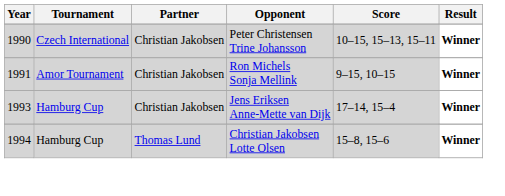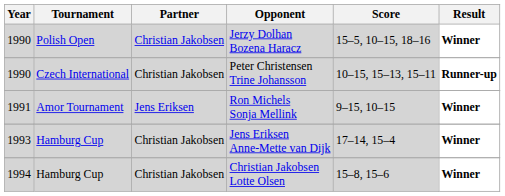 <table class="sortable wikitable" style="font-size: 90%;">
 <tr>
 <th>Year</th>
 <th>Tournament</th>
 <th>Partner</th>
 <th>Opponent</th>
 <th>Score</th>
 <th>Result</th>
 </tr>
+<tr style="background:#D5D5D5">
+<td align="center">1990</td>
+<td align="left"><a href='#'>Polish Open</a></td>
+<td align="left"> <a href='#'>Christian Jakobsen</a></td>
+<td align="left"> <a href='#'>Jerzy Dolhan</a><br> <a href='#'>Bozena Haracz</a></td>
+<td align="left">15–5, 10–15, 18–16</td>
+<td style="text-align:left; background:white"> <strong>Winner</strong></td>
+</tr>
 <tr>
 </tr>
 <tr style="background:#D5D5D5">
 <td align="center">1990</td>
 <td align="left"><a href='#'>Czech International</a></td>
 <td align="left"> Christian Jakobsen</td>
 <td align="left"> Peter Christensen <br> <a href='#'>Trine Johansson</a></td>
 <td align="left">10–15, 15–13, 15–11</td>
-<td style="text-align:left; background:white"> <strong>Winner</strong></td>
+<td style="text-align:left; background:white"> <strong>Runner-up</strong></td>
 </tr>
 <tr>
 </tr>
 <tr style="background:#D5D5D5">
 <td align="center">1991</td>
 <td align="left"><a href='#'>Amor Tournament</a></td>
-<td align="left"> Christian Jakobsen</td>
+<td align="left"> <a href='#'>Jens Eriksen</a></td>
 <td align="left"> <a href='#'>Ron Michels</a> <br> <a href='#'>Sonja Mellink</a></td>
 <td align="left">9–15, 10–15</td>
 <td style="text-align:left; background:white"> <strong>Winner</strong></td>
 </tr>
 <tr>
 </tr>
 <tr style="background:#D5D5D5">
 <td align="center">1993</td>
 <td align="left"><a href='#'>Hamburg Cup</a></td>
 <td align="left"> Christian Jakobsen</td>
 <td align="left"> <a href='#'>Jens Eriksen</a><br> <a href='#'>Anne-Mette van Dijk</a></td>
 <td align="left">17–14, 15–4</td>
 <td style="text-align:left; background:white"> <strong>Winner</strong></td>
 </tr>
 <tr>
 </tr>
 <tr style="background:#D5D5D5">
 <td align="center">1994</td>
 <td align="left">Hamburg Cup</td>
-<td align="left"> <a href='#'>Thomas Lund</a></td>
+<td align="left"> Christian Jakobsen</td>
 <td align="left"> <a href='#'>Christian Jakobsen</a> <br> <a href='#'>Lotte Olsen</a></td>
 <td align="left">15–8, 15–6</td>
 <td style="text-align:left; background:white"> <strong>Winner</strong></td>
 </tr>
 </table>
